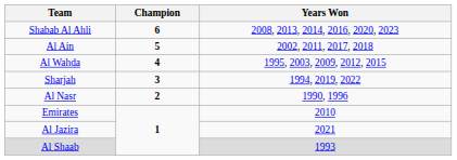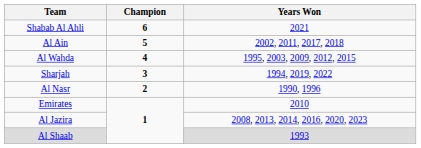 <table class="wikitable" style=font-size:90% text-align: center width=40%>
 <tr>
 <th>Team</th>
 <th>Champion</th>
 <th>Years Won</th>
 </tr>
 <tr>
 <td align="center"><a href='#'>Shabab Al Ahli</a></td>
 <td align="center"><strong>6</strong></td>
-<td align="center"><a href='#'>2008</a>, <a href='#'>2013</a>, <a href='#'>2014</a>, <a href='#'>2016</a>, <a href='#'>2020</a>, <a href='#'>2023</a></td>
+<td align="center"><a href='#'>2021</a></td>
 </tr>
 <tr>
 <td align="center"><a href='#'>Al Ain</a></td>
 <td align="center"><strong>5</strong></td>
 <td align="center"><a href='#'>2002</a>, <a href='#'>2011</a>, <a href='#'>2017</a>, <a href='#'>2018</a></td>
 </tr>
 <tr>
 <td align="center"><a href='#'>Al Wahda</a></td>
 <td align="center"><strong>4</strong></td>
 <td align="center"><a href='#'>1995</a>, <a href='#'>2003</a>, <a href='#'>2009</a>, <a href='#'>2012</a>, <a href='#'>2015</a></td>
 </tr>
 <tr>
 <td align="center"><a href='#'>Sharjah</a></td>
 <td align="center"><strong>3</strong></td>
 <td align="center"><a href='#'>1994</a>, <a href='#'>2019</a>, <a href='#'>2022</a></td>
 </tr>
 <tr>
 <td align="center"><a href='#'>Al Nasr</a></td>
 <td align="center"><strong>2</strong></td>
 <td align="center"><a href='#'>1990</a>, <a href='#'>1996</a></td>
 </tr>
 <tr>
 <td align="center"><a href='#'>Emirates</a></td>
 <td align="center" rowspan=3><strong>1</strong></td>
 <td align="center"><a href='#'>2010</a></td>
 </tr>
 <tr bgcolor=>
 <td align="center"><a href='#'>Al Jazira</a></td>
-<td align="center"><a href='#'>2021</a></td>
+<td align="center"><a href='#'>2008</a>, <a href='#'>2013</a>, <a href='#'>2014</a>, <a href='#'>2016</a>, <a href='#'>2020</a>, <a href='#'>2023</a></td>
 </tr>
 <tr bgcolor=#DCDCDC>
 <td align="center"><a href='#'>Al Shaab</a></td>
 <td align="center"><a href='#'>1993</a></td>
 </tr>
 </table>
